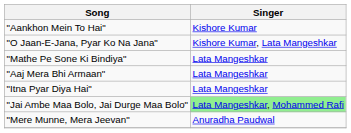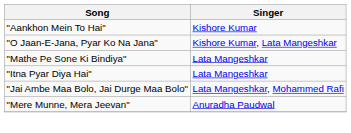 <table class="wikitable" style="font-size:95%;">
 <tr>
 <th>Song</th>
 <th>Singer</th>
 </tr>
 <tr>
 <td>"Aankhon Mein To Hai"</td>
 <td><a href='#'>Kishore Kumar</a></td>
 </tr>
 <tr>
 <td>"O Jaan-E-Jana, Pyar Ko Na Jana"</td>
 <td><a href='#'>Kishore  Kumar</a>, <a href='#'>Lata Mangeshkar</a></td>
 </tr>
 <tr>
 <td>"Mathe Pe Sone Ki Bindiya"</td>
 <td><a href='#'>Lata Mangeshkar</a></td>
 </tr>
 <tr>
-<td>"Aaj Mera Bhi Armaan"</td>
-<td><a href='#'>Lata Mangeshkar</a></td>
-</tr>
-<tr>
 <td>"Itna Pyar Diya Hai"</td>
 <td><a href='#'>Lata Mangeshkar</a></td>
 </tr>
 <tr>
 <td>"Jai Ambe Maa Bolo, Jai Durge Maa Bolo"</td>
-<td style="background: lightgreen;"><a href='#'>Lata Mangeshkar</a>, <a href='#'>Mohammed Rafi</a></td>
+<td><a href='#'>Lata Mangeshkar</a>, <a href='#'>Mohammed Rafi</a></td>
 </tr>
 <tr>
 <td>"Mere Munne, Mera Jeevan"</td>
 <td><a href='#'>Anuradha Paudwal</a></td>
 </tr>
 <tr>
 </tr>
 </table>
